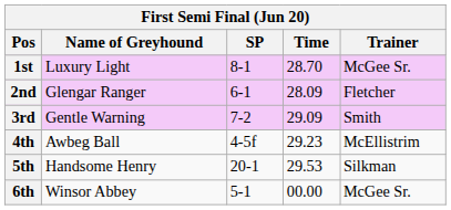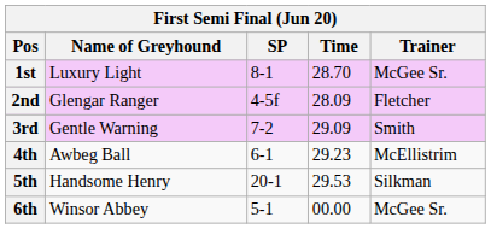 <table class="wikitable">
 <tr>
 <th colspan="6">First Semi Final (Jun 20)</th>
 </tr>
 <tr>
 <th width=30>Pos</th>
 <th width=180>Name of Greyhound</th>
 <th width=50>SP</th>
 <th width=50>Time</th>
 <th width=100>Trainer</th>
 </tr>
 <tr style="background: #f4caf9;">
 <th>1st</th>
 <td>Luxury Light</td>
 <td>8-1</td>
 <td>28.70</td>
 <td>McGee Sr.</td>
 </tr>
 <tr style="background: #f4caf9;">
 <th>2nd</th>
 <td>Glengar Ranger</td>
-<td>6-1</td>
+<td>4-5f</td>
 <td>28.09</td>
 <td>Fletcher</td>
 </tr>
 <tr style="background: #f4caf9;">
 <th>3rd</th>
 <td>Gentle Warning</td>
 <td>7-2</td>
 <td>29.09</td>
 <td>Smith</td>
 </tr>
 <tr>
 <th>4th</th>
 <td>Awbeg Ball</td>
-<td>4-5f</td>
+<td>6-1</td>
 <td>29.23</td>
 <td>McEllistrim</td>
 </tr>
 <tr>
 <th>5th</th>
 <td>Handsome Henry</td>
 <td>20-1</td>
 <td>29.53</td>
 <td>Silkman</td>
 </tr>
 <tr>
 <th>6th</th>
 <td>Winsor Abbey</td>
 <td>5-1</td>
 <td>00.00</td>
 <td>McGee Sr.</td>
 </tr>
 </table>
